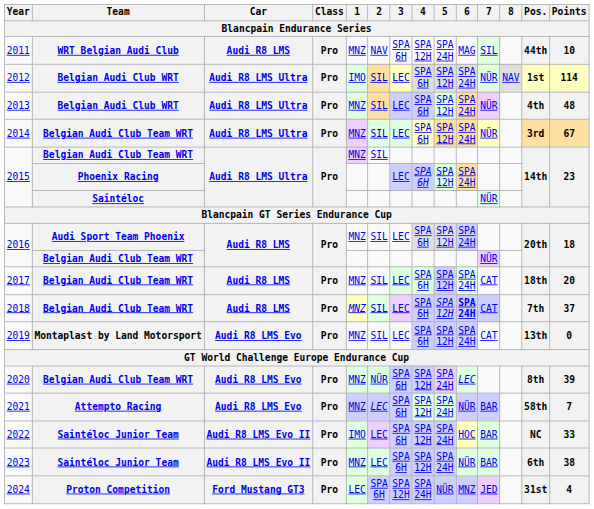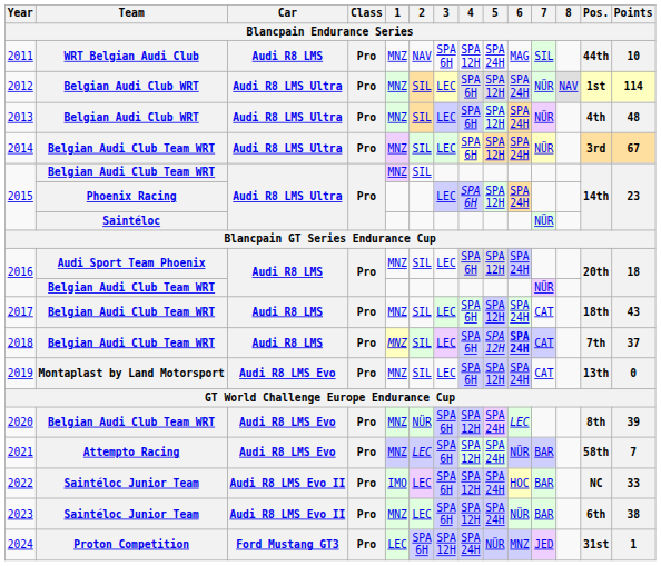 <table class="wikitable" border="1" style="text-align:center; font-size:90%;">
 <tr>
 <th>Year</th>
 <th>Team</th>
 <th>Car</th>
 <th>Class</th>
 <th>1</th>
 <th>2</th>
 <th>3</th>
 <th>4</th>
 <th>5</th>
 <th>6</th>
 <th>7</th>
 <th>8</th>
 <th>Pos.</th>
 <th>Points</th>
 </tr>
 <tr>
 <th colspan="14">Blancpain Endurance Series</th>
 </tr>
 <tr>
 <td><a href='#'>2011</a></td>
 <th><a href='#'>WRT Belgian Audi Club</a></th>
 <th><a href='#'>Audi R8 LMS</a></th>
 <th>Pro</th>
 <td><a href='#'>MNZ</a></td>
 <td><a href='#'>NAV</a></td>
 <td><a href='#'>SPA<br>6H</a></td>
 <td><a href='#'>SPA<br>12H</a></td>
 <td><a href='#'>SPA<br>24H</a></td>
 <td><a href='#'>MAG</a></td>
 <td style="background:#DFFFDF;"><a href='#'>SIL</a><br></td>
 <td></td>
 <th>44th</th>
 <th>10</th>
 </tr>
 <tr>
 <td><a href='#'>2012</a></td>
 <th><a href='#'>Belgian Audi Club WRT</a></th>
 <th><a href='#'>Audi R8 LMS Ultra</a></th>
 <th>Pro</th>
-<td style="background:#DFFFDF;"><a href='#'>IMO</a><br></td>
+<td style="background:#DFFFDF;"><a href='#'>MNZ</a><br></td>
 <td style="background:#FFDF9F;"><a href='#'>SIL</a><br></td>
 <td style="background:#FFFFBF;"><a href='#'>LEC</a><br></td>
 <td style="background:#DFDFDF;"><a href='#'>SPA<br>6H</a><br></td>
 <td style="background:#DFDFDF;"><a href='#'>SPA<br>12H</a><br></td>
 <td style="background:#DFDFDF;"><a href='#'>SPA<br>24H</a><br></td>
 <td style="background:#DFFFDF;"><a href='#'>NÜR</a><br></td>
 <td style="background:#DFDFDF;"><a href='#'>NAV</a><br></td>
 <th style="background:#FFFFBF;"><strong>1st</strong></th>
 <th style="background:#FFFFBF;"><strong>114</strong></th>
 </tr>
 <tr>
 <td><a href='#'>2013</a></td>
 <th><a href='#'>Belgian Audi Club WRT</a></th>
 <th><a href='#'>Audi R8 LMS Ultra</a></th>
 <th>Pro</th>
 <td style="background:#DFFFDF;"><a href='#'>MNZ</a><br></td>
 <td style="background:#FFDF9F;"><a href='#'>SIL</a><br></td>
 <td style="background:#CFCFFF;"><a href='#'>LEC</a><br></td>
 <td style="background:#CFCFFF;"><a href='#'>SPA<br>6H</a><br></td>
 <td style="background:#DFFFDF;"><a href='#'>SPA<br>12H</a><br></td>
 <td style="background:#FFDF9F;"><a href='#'>SPA<br>24H</a><br></td>
 <td style="background:#EFCFFF;"><a href='#'>NÜR</a><br></td>
 <td></td>
 <th>4th</th>
 <th>48</th>
 </tr>
 <tr>
 <td><a href='#'>2014</a></td>
 <th><a href='#'>Belgian Audi Club Team WRT</a></th>
 <th><a href='#'>Audi R8 LMS Ultra</a></th>
 <th>Pro</th>
 <td style="background:#EFCFFF;"><a href='#'>MNZ</a><br></td>
 <td style="background:#DFFFDF;"><a href='#'>SIL</a><br></td>
 <td style="background:#DFFFDF;"><a href='#'>LEC</a><br></td>
 <td style="background:#FFFFBF;"><a href='#'>SPA<br>6H</a><br></td>
 <td style="background:#FFDF9F;"><a href='#'>SPA<br>12H</a><br></td>
 <td style="background:#FFDF9F;"><a href='#'>SPA<br>24H</a><br></td>
 <td style="background:#FFFFBF;"><a href='#'>NÜR</a><br></td>
 <td></td>
 <th style="background:#FFDF9F;"><strong>3rd</strong></th>
 <th style="background:#FFDF9F;"><strong>67</strong></th>
 </tr>
 <tr>
 <td rowspan=3><a href='#'>2015</a></td>
 <th><a href='#'>Belgian Audi Club Team WRT</a></th>
 <th rowspan=3><a href='#'>Audi R8 LMS Ultra</a></th>
 <th rowspan=3>Pro</th>
 <td style="background:#EFCFFF;"><a href='#'>MNZ</a><br></td>
 <td><a href='#'>SIL</a></td>
 <td></td>
 <td></td>
 <td></td>
 <td></td>
 <td></td>
 <td></td>
 <th rowspan=3>14th</th>
 <th rowspan=3>23</th>
 </tr>
 <tr>
 <th><a href='#'>Phoenix Racing</a></th>
 <td></td>
 <td></td>
 <td style="background:#CFCFFF;"><a href='#'>LEC</a><br></td>
 <td style="background:#CFCFFF;"><em><a href='#'>SPA<br>6H</a><br></em></td>
 <td style="background:#DFFFDF;"><a href='#'>SPA<br>12H</a><br></td>
 <td style="background:#FFDF9F;"><a href='#'>SPA<br>24H</a><br></td>
 <td></td>
 <td></td>
 </tr>
 <tr>
 <th><a href='#'>Saintéloc</a></th>
 <td></td>
 <td></td>
 <td></td>
 <td></td>
 <td></td>
 <td></td>
 <td style="background:#DFFFDF;"><a href='#'>NÜR</a><br></td>
 <td></td>
 </tr>
 <tr>
 <th colspan="14">Blancpain GT Series Endurance Cup</th>
 </tr>
 <tr>
 <td rowspan=2><a href='#'>2016</a></td>
 <th><a href='#'>Audi Sport Team Phoenix</a></th>
 <th rowspan=2><a href='#'>Audi R8 LMS</a></th>
 <th rowspan=2>Pro</th>
 <td><a href='#'>MNZ</a></td>
 <td><a href='#'>SIL</a></td>
 <td><a href='#'>LEC</a></td>
 <td style="background:#DFDFDF;"><a href='#'>SPA<br>6H</a><br></td>
 <td style="background:#DFDFDF;"><a href='#'>SPA<br>12H</a><br></td>
 <td style="background:#CFCFFF;"><a href='#'>SPA<br>24H</a><br></td>
 <td></td>
 <td></td>
 <th rowspan=2>20th</th>
 <th rowspan=2>18</th>
 </tr>
 <tr>
 <th><a href='#'>Belgian Audi Club Team WRT</a></th>
 <td></td>
 <td></td>
 <td></td>
 <td></td>
 <td></td>
 <td></td>
 <td style="background:#EFCFFF;"><a href='#'>NÜR</a><br></td>
 <td></td>
 </tr>
 <tr>
 <td><a href='#'>2017</a></td>
 <th><a href='#'>Belgian Audi Club Team WRT</a></th>
 <th><a href='#'>Audi R8 LMS</a></th>
 <th>Pro</th>
 <td><a href='#'>MNZ</a></td>
 <td><a href='#'>SIL</a></td>
 <td style="background:#DFFFDF;"><a href='#'>LEC</a><br></td>
 <td style="background:#DFFFDF;"><a href='#'>SPA<br>6H</a><br></td>
 <td style="background:#CFCFFF;"><a href='#'>SPA<br>12H</a><br></td>
 <td style="background:#DFFFDF;"><a href='#'>SPA<br>24H</a><br></td>
 <td><a href='#'>CAT</a></td>
 <td></td>
 <th>18th</th>
-<th>20</th>
+<th>43</th>
 </tr>
 <tr>
 <td><a href='#'>2018</a></td>
 <th><a href='#'>Belgian Audi Club Team WRT</a></th>
 <th><a href='#'>Audi R8 LMS</a></th>
 <th>Pro</th>
 <td style="background:#FFFFBF;"><em><a href='#'>MNZ</a><br></em></td>
 <td style="background:#DFFFDF;"><a href='#'>SIL</a><br></td>
 <td style="background:#EFCFFF;"><a href='#'>LEC</a><br></td>
 <td style="background:#CFCFFF;"><a href='#'>SPA<br>6H</a><br></td>
 <td style="background:#CFCFFF;"><em><a href='#'>SPA<br>12H</a><br></em></td>
 <td style="background:#CFCFFF;"><strong><a href='#'>SPA<br>24H</a><br></strong></td>
 <td style="background:#CFCFFF;"><a href='#'>CAT</a><br></td>
 <td></td>
 <th>7th</th>
 <th>37</th>
 </tr>
 <tr>
 <td><a href='#'>2019</a></td>
 <th>Montaplast by Land Motorsport</th>
 <th><a href='#'>Audi R8 LMS Evo</a></th>
 <th>Pro</th>
 <td><a href='#'>MNZ</a></td>
 <td><a href='#'>SIL</a></td>
 <td><a href='#'>LEC</a></td>
 <td style="background:#CFCFFF;"><a href='#'>SPA<br>6H</a><br></td>
 <td style="background:#CFCFFF;"><a href='#'>SPA<br>12H</a><br></td>
 <td style="background:#CFCFFF;"><a href='#'>SPA<br>24H</a><br></td>
 <td><a href='#'>CAT</a></td>
 <td></td>
 <th>13th</th>
 <th>0</th>
 </tr>
 <tr>
 <th colspan="14">GT World Challenge Europe Endurance Cup</th>
 </tr>
 <tr>
 <td><a href='#'>2020</a></td>
 <th><a href='#'>Belgian Audi Club Team WRT</a></th>
 <th><a href='#'>Audi R8 LMS Evo</a></th>
 <th>Pro</th>
 <td style="background:#DFFFDF;"><a href='#'>MNZ</a><br></td>
 <td style="background:#DFFFDF;"><a href='#'>NÜR</a><br></td>
 <td style="background:#CFCFFF;"><a href='#'>SPA<br>6H</a><br></td>
 <td style="background:#CFCFFF;"><a href='#'>SPA<br>12H</a><br></td>
 <td style="background:#EFCFFF;"><a href='#'>SPA<br>24H</a><br></td>
 <td style="background:#DFFFDF;"><em><a href='#'>LEC</a><br></em></td>
 <td></td>
 <td></td>
 <th>8th</th>
 <th>39</th>
 </tr>
 <tr>
 <td><a href='#'>2021</a></td>
 <th><a href='#'>Attempto Racing</a></th>
 <th><a href='#'>Audi R8 LMS Evo</a></th>
 <th>Pro</th>
 <td style="background:#CFCFFF;"><a href='#'>MNZ</a><br></td>
 <td style="background:#CFCFFF;"><em><a href='#'>LEC</a><br></em></td>
 <td style="background:#CFCFFF;"><a href='#'>SPA<br>6H</a><br></td>
 <td style="background:#DFFFDF;"><a href='#'>SPA<br>12H</a><br></td>
 <td style="background:#DFFFDF;"><a href='#'>SPA<br>24H</a><br></td>
 <td style="background:#CFCFFF;"><a href='#'>NÜR</a><br></td>
 <td style="background:#CFCFFF;"><a href='#'>BAR</a><br></td>
 <td></td>
 <th>58th</th>
 <th>7</th>
 </tr>
 <tr>
 <td><a href='#'>2022</a></td>
 <th><a href='#'>Saintéloc Junior Team</a></th>
 <th><a href='#'>Audi R8 LMS Evo II</a></th>
 <th>Pro</th>
 <td style="background:#DFFFDF;"><a href='#'>IMO</a><br></td>
 <td style="background:#EFCFFF;"><a href='#'>LEC</a><br></td>
 <td style="background:#CFCFFF;"><a href='#'>SPA<br>6H</a><br></td>
 <td style="background:#CFCFFF;"><a href='#'>SPA<br>12H</a><br></td>
 <td style="background:#CFCFFF;"><a href='#'>SPA<br>24H</a><br></td>
 <td style="background:#FFFFBF;"><a href='#'>HOC</a><br></td>
 <td style="background:#DFFFDF;"><a href='#'>BAR</a><br></td>
 <td></td>
 <th>NC</th>
 <th>33</th>
 </tr>
 <tr>
 <td><a href='#'>2023</a></td>
 <th><a href='#'>Saintéloc Junior Team</a></th>
 <th><a href='#'>Audi R8 LMS Evo II</a></th>
 <th>Pro</th>
 <td style="background:#DFFFDF;"><a href='#'>MNZ</a><br></td>
 <td style="background:#DFFFDF;"><a href='#'>LEC</a><br></td>
 <td style="background:#CFCFFF;"><a href='#'>SPA<br>6H</a><br></td>
 <td style="background:#CFCFFF;"><a href='#'>SPA<br>12H</a><br></td>
 <td style="background:#CFCFFF;"><a href='#'>SPA<br>24H</a><br></td>
 <td style="background:#DFFFDF;"><a href='#'>NÜR</a><br></td>
 <td style="background:#DFFFDF;"><a href='#'>BAR</a><br></td>
 <td></td>
 <th>6th</th>
 <th>38</th>
 </tr>
 <tr>
 <td><a href='#'>2024</a></td>
 <th><a href='#'>Proton Competition</a></th>
 <th><a href='#'>Ford Mustang GT3</a></th>
 <th>Pro</th>
 <td style="background:#DFFFDF;"><a href='#'>LEC</a><br></td>
 <td style="background:#CFCFFF;"><a href='#'>SPA<br>6H</a><br></td>
 <td style="background:#CFCFFF;"><a href='#'>SPA<br>12H</a><br></td>
 <td style="background:#CFCFFF;"><a href='#'>SPA<br>24H</a><br></td>
 <td style="background:#CFCFFF;"><a href='#'>NÜR</a><br></td>
 <td style="background:#CFCFFF;"><a href='#'>MNZ</a><br></td>
 <td style="background:#EFCFFF;"><a href='#'>JED</a><br></td>
 <td></td>
 <th>31st</th>
-<th>4</th>
+<th>1</th>
 </tr>
 </table>
